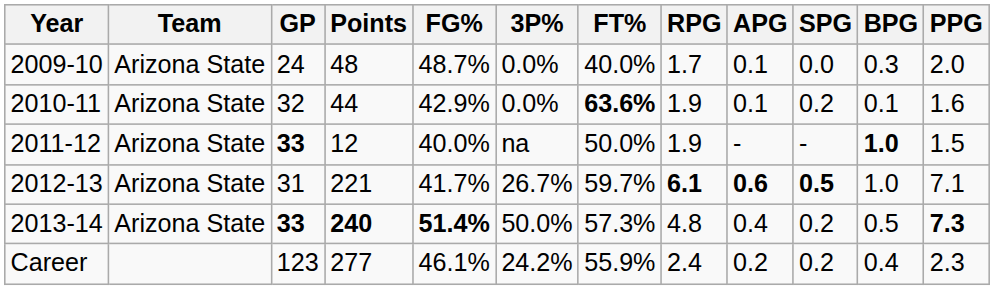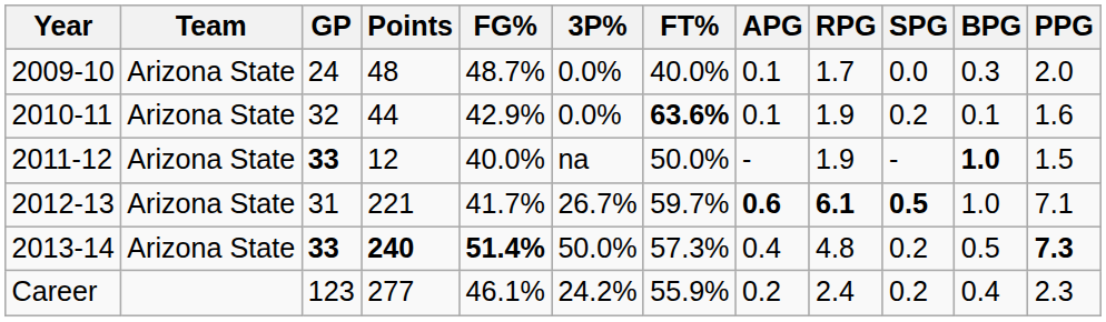 <table class="wikitable">
 <tr>
 <th>Year</th>
 <th>Team</th>
 <th>GP</th>
 <th>Points</th>
 <th>FG%</th>
 <th>3P%</th>
 <th>FT%</th>
+<th>APG</th>
 <th>RPG</th>
-<th>APG</th>
 <th>SPG</th>
 <th>BPG</th>
 <th>PPG</th>
 </tr>
 <tr>
 <td>2009-10</td>
 <td>Arizona State</td>
 <td>24</td>
 <td>48</td>
 <td>48.7%</td>
 <td>0.0%</td>
 <td>40.0%</td>
+<td>0.1</td>
 <td>1.7</td>
-<td>0.1</td>
 <td>0.0</td>
 <td>0.3</td>
 <td>2.0</td>
 </tr>
 <tr>
 <td>2010-11</td>
 <td>Arizona State</td>
 <td>32</td>
 <td>44</td>
 <td>42.9%</td>
 <td>0.0%</td>
 <td><strong>63.6%</strong></td>
+<td>0.1</td>
 <td>1.9</td>
-<td>0.1</td>
 <td>0.2</td>
 <td>0.1</td>
 <td>1.6</td>
 </tr>
 <tr>
 <td>2011-12</td>
 <td>Arizona State</td>
 <td><strong>33</strong></td>
 <td>12</td>
 <td>40.0%</td>
 <td>na</td>
 <td>50.0%</td>
+<td>-</td>
 <td>1.9</td>
-<td>-</td>
 <td>-</td>
 <td><strong>1.0</strong></td>
 <td>1.5</td>
 </tr>
 <tr>
 <td>2012-13</td>
 <td>Arizona State</td>
 <td>31</td>
 <td>221</td>
 <td>41.7%</td>
 <td>26.7%</td>
 <td>59.7%</td>
+<td><strong>0.6</strong></td>
 <td><strong>6.1</strong></td>
-<td><strong>0.6</strong></td>
 <td><strong>0.5</strong></td>
 <td>1.0</td>
 <td>7.1</td>
 </tr>
 <tr>
 <td>2013-14</td>
 <td>Arizona State</td>
 <td><strong>33</strong></td>
 <td><strong>240</strong></td>
 <td><strong>51.4%</strong></td>
 <td>50.0%</td>
 <td>57.3%</td>
+<td>0.4</td>
 <td>4.8</td>
-<td>0.4</td>
 <td>0.2</td>
 <td>0.5</td>
 <td><strong>7.3</strong></td>
 </tr>
 <tr>
 <td>Career</td>
 <td></td>
 <td>123</td>
 <td>277</td>
 <td>46.1%</td>
 <td>24.2%</td>
 <td>55.9%</td>
+<td>0.2</td>
 <td>2.4</td>
-<td>0.2</td>
 <td>0.2</td>
 <td>0.4</td>
 <td>2.3</td>
 </tr>
 </table>
